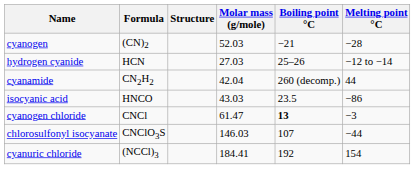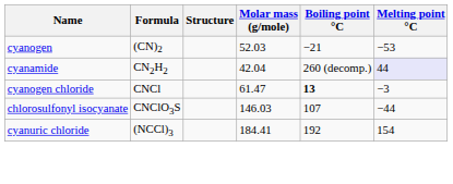 <table align="center"  class="wikitable">
 <tr>
 <th>Name</th>
 <th>Formula</th>
 <th>Structure</th>
 <th><a href='#'>Molar mass</a><br>(g/mole)</th>
 <th><a href='#'>Boiling point</a><br>°C</th>
 <th><a href='#'>Melting point</a><br>°C</th>
 </tr>
 <tr>
 <td><a href='#'>cyanogen</a></td>
 <td>(CN)<sub>2</sub></td>
 <td></td>
 <td>52.03</td>
 <td>−21</td>
-<td>−28</td>
-</tr>
-<tr>
-<td><a href='#'>hydrogen cyanide</a></td>
-<td>HCN</td>
-<td></td>
-<td>27.03</td>
-<td>25–26</td>
-<td>−12 to −14</td>
+<td>−53</td>
 </tr>
 <tr>
 <td><a href='#'>cyanamide</a></td>
 <td>CN<sub>2</sub>H<sub>2</sub></td>
 <td></td>
 <td>42.04</td>
 <td>260 (decomp.)</td>
-<td>44</td>
-</tr>
-<tr>
-<td><a href='#'>isocyanic acid</a></td>
-<td>HNCO</td>
-<td></td>
-<td>43.03</td>
-<td>23.5</td>
-<td>−86</td>
+<td style="background: lavender;">44</td>
 </tr>
 <tr>
 <td><a href='#'>cyanogen chloride</a></td>
 <td>CNCl</td>
 <td></td>
 <td>61.47</td>
 <td><strong>13</strong></td>
 <td>−3</td>
 </tr>
 <tr>
 <td><a href='#'>chlorosulfonyl isocyanate</a></td>
 <td>CNClO<sub>3</sub>S</td>
 <td></td>
 <td>146.03</td>
 <td>107</td>
 <td>−44</td>
 </tr>
 <tr>
 <td><a href='#'>cyanuric chloride</a></td>
 <td>(NCCl)<sub>3</sub></td>
 <td></td>
 <td>184.41</td>
 <td>192</td>
 <td>154</td>
 </tr>
 </table>
